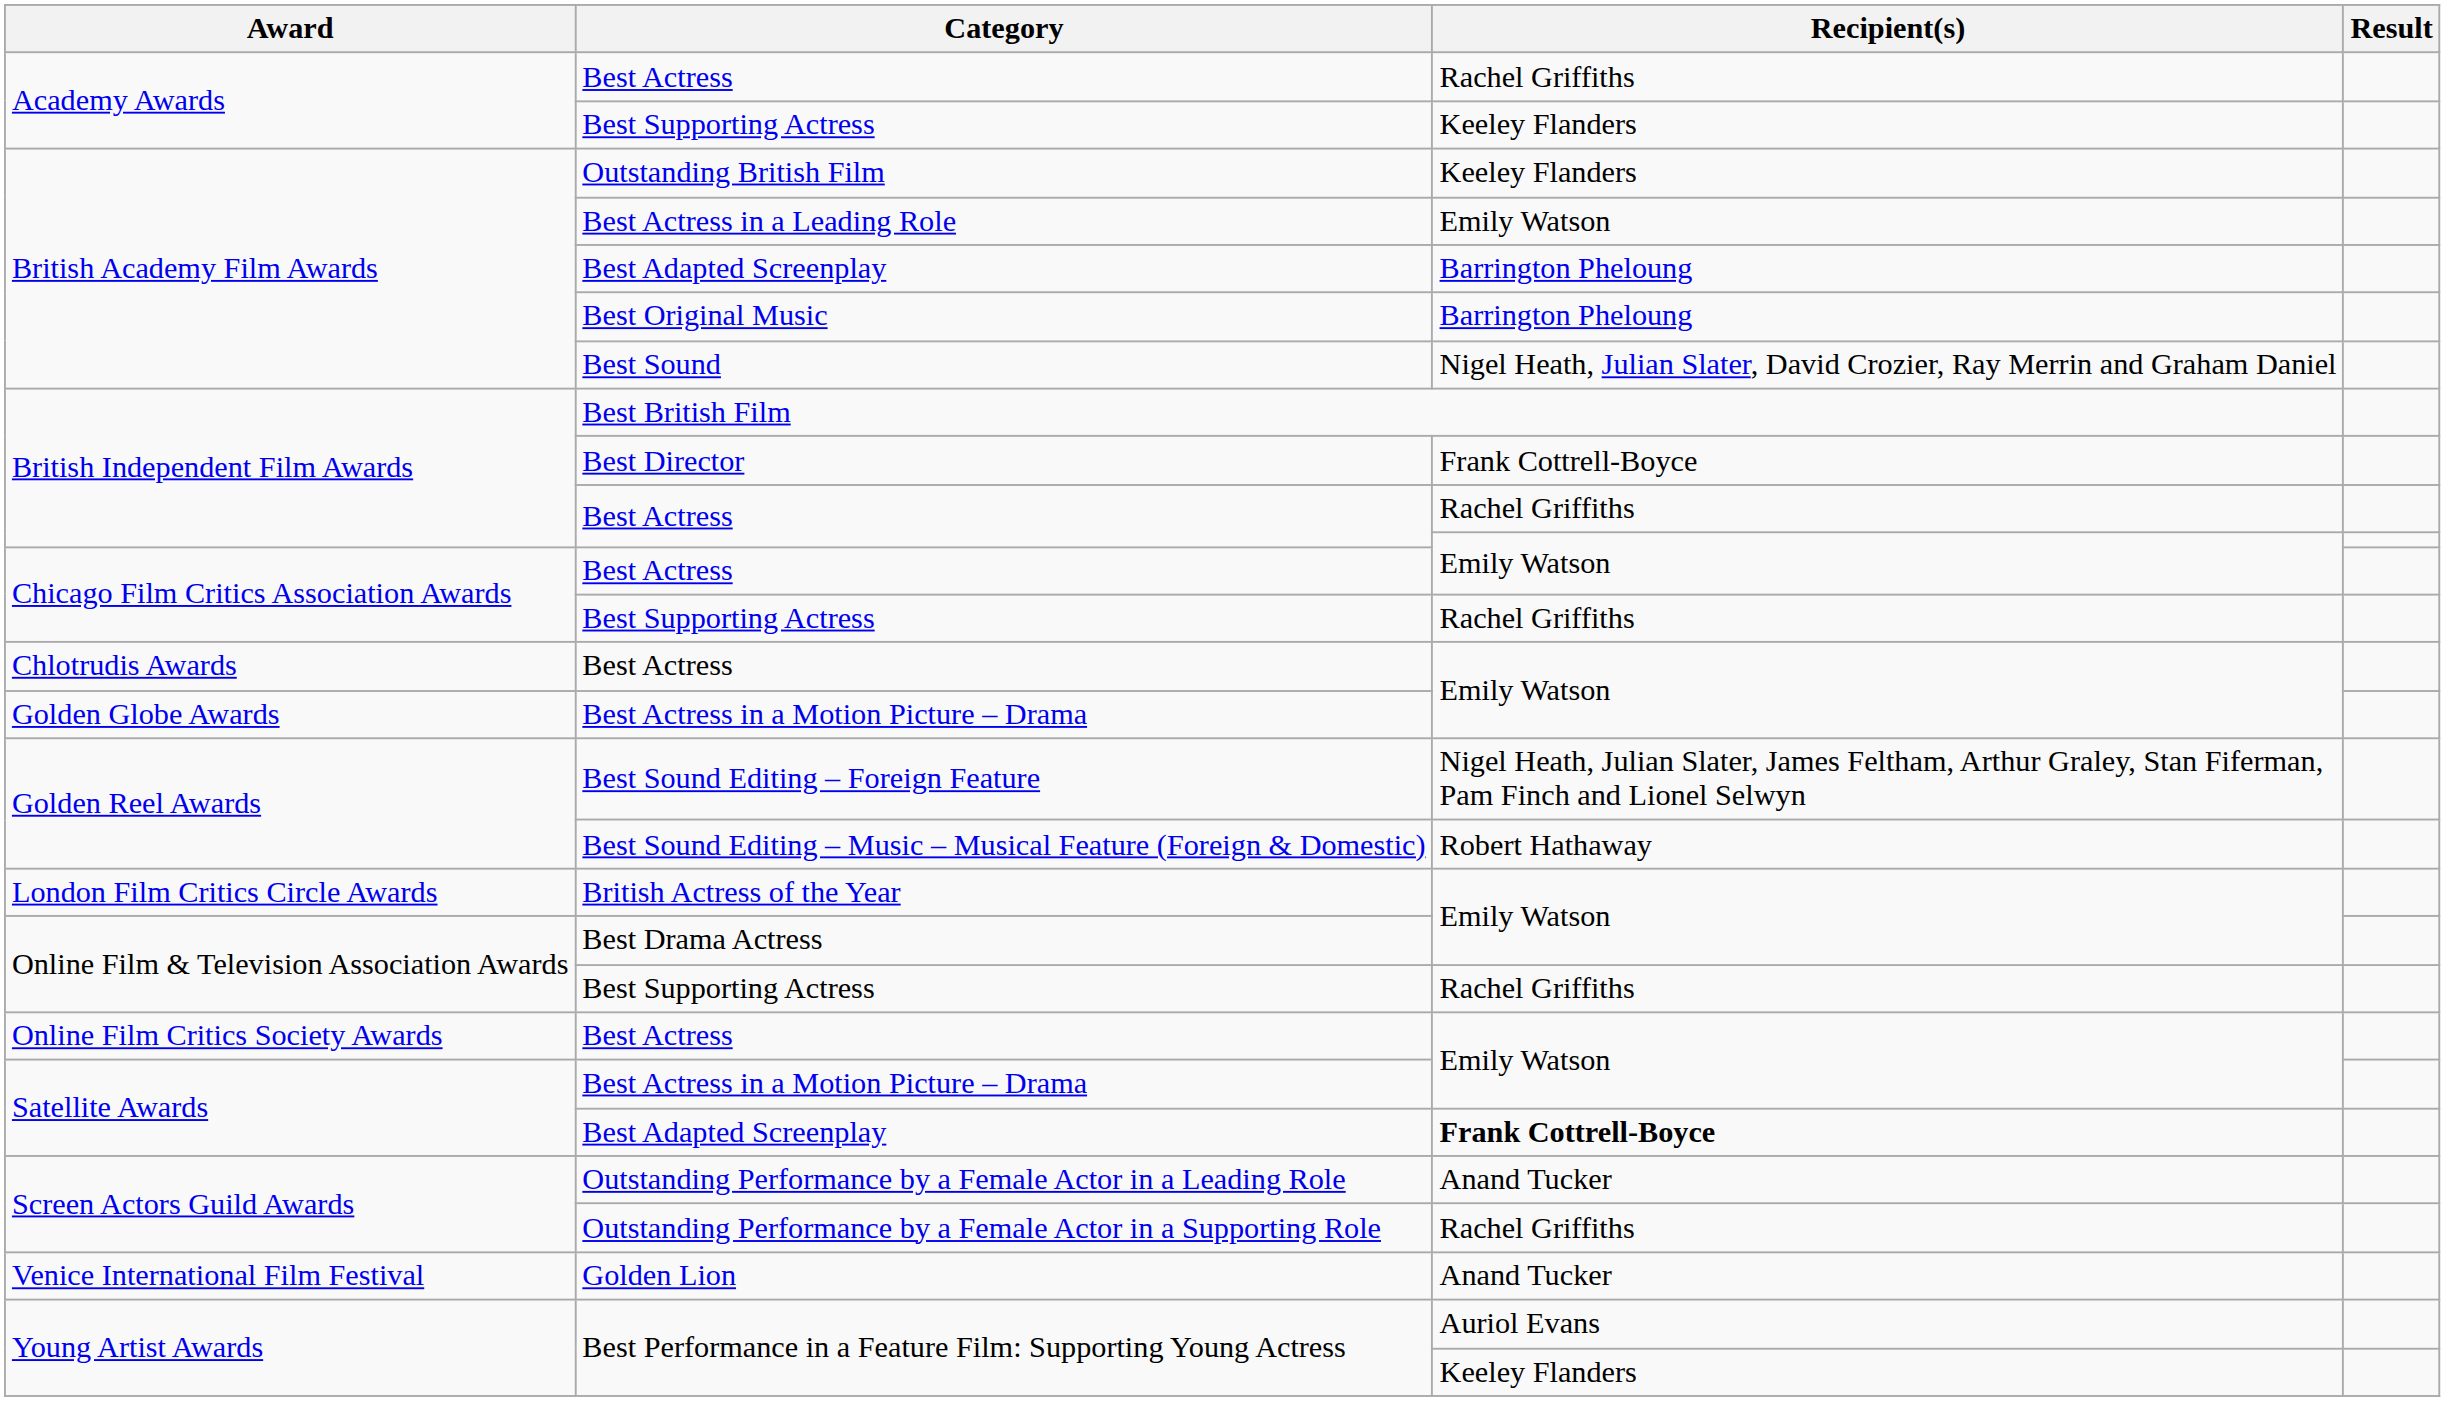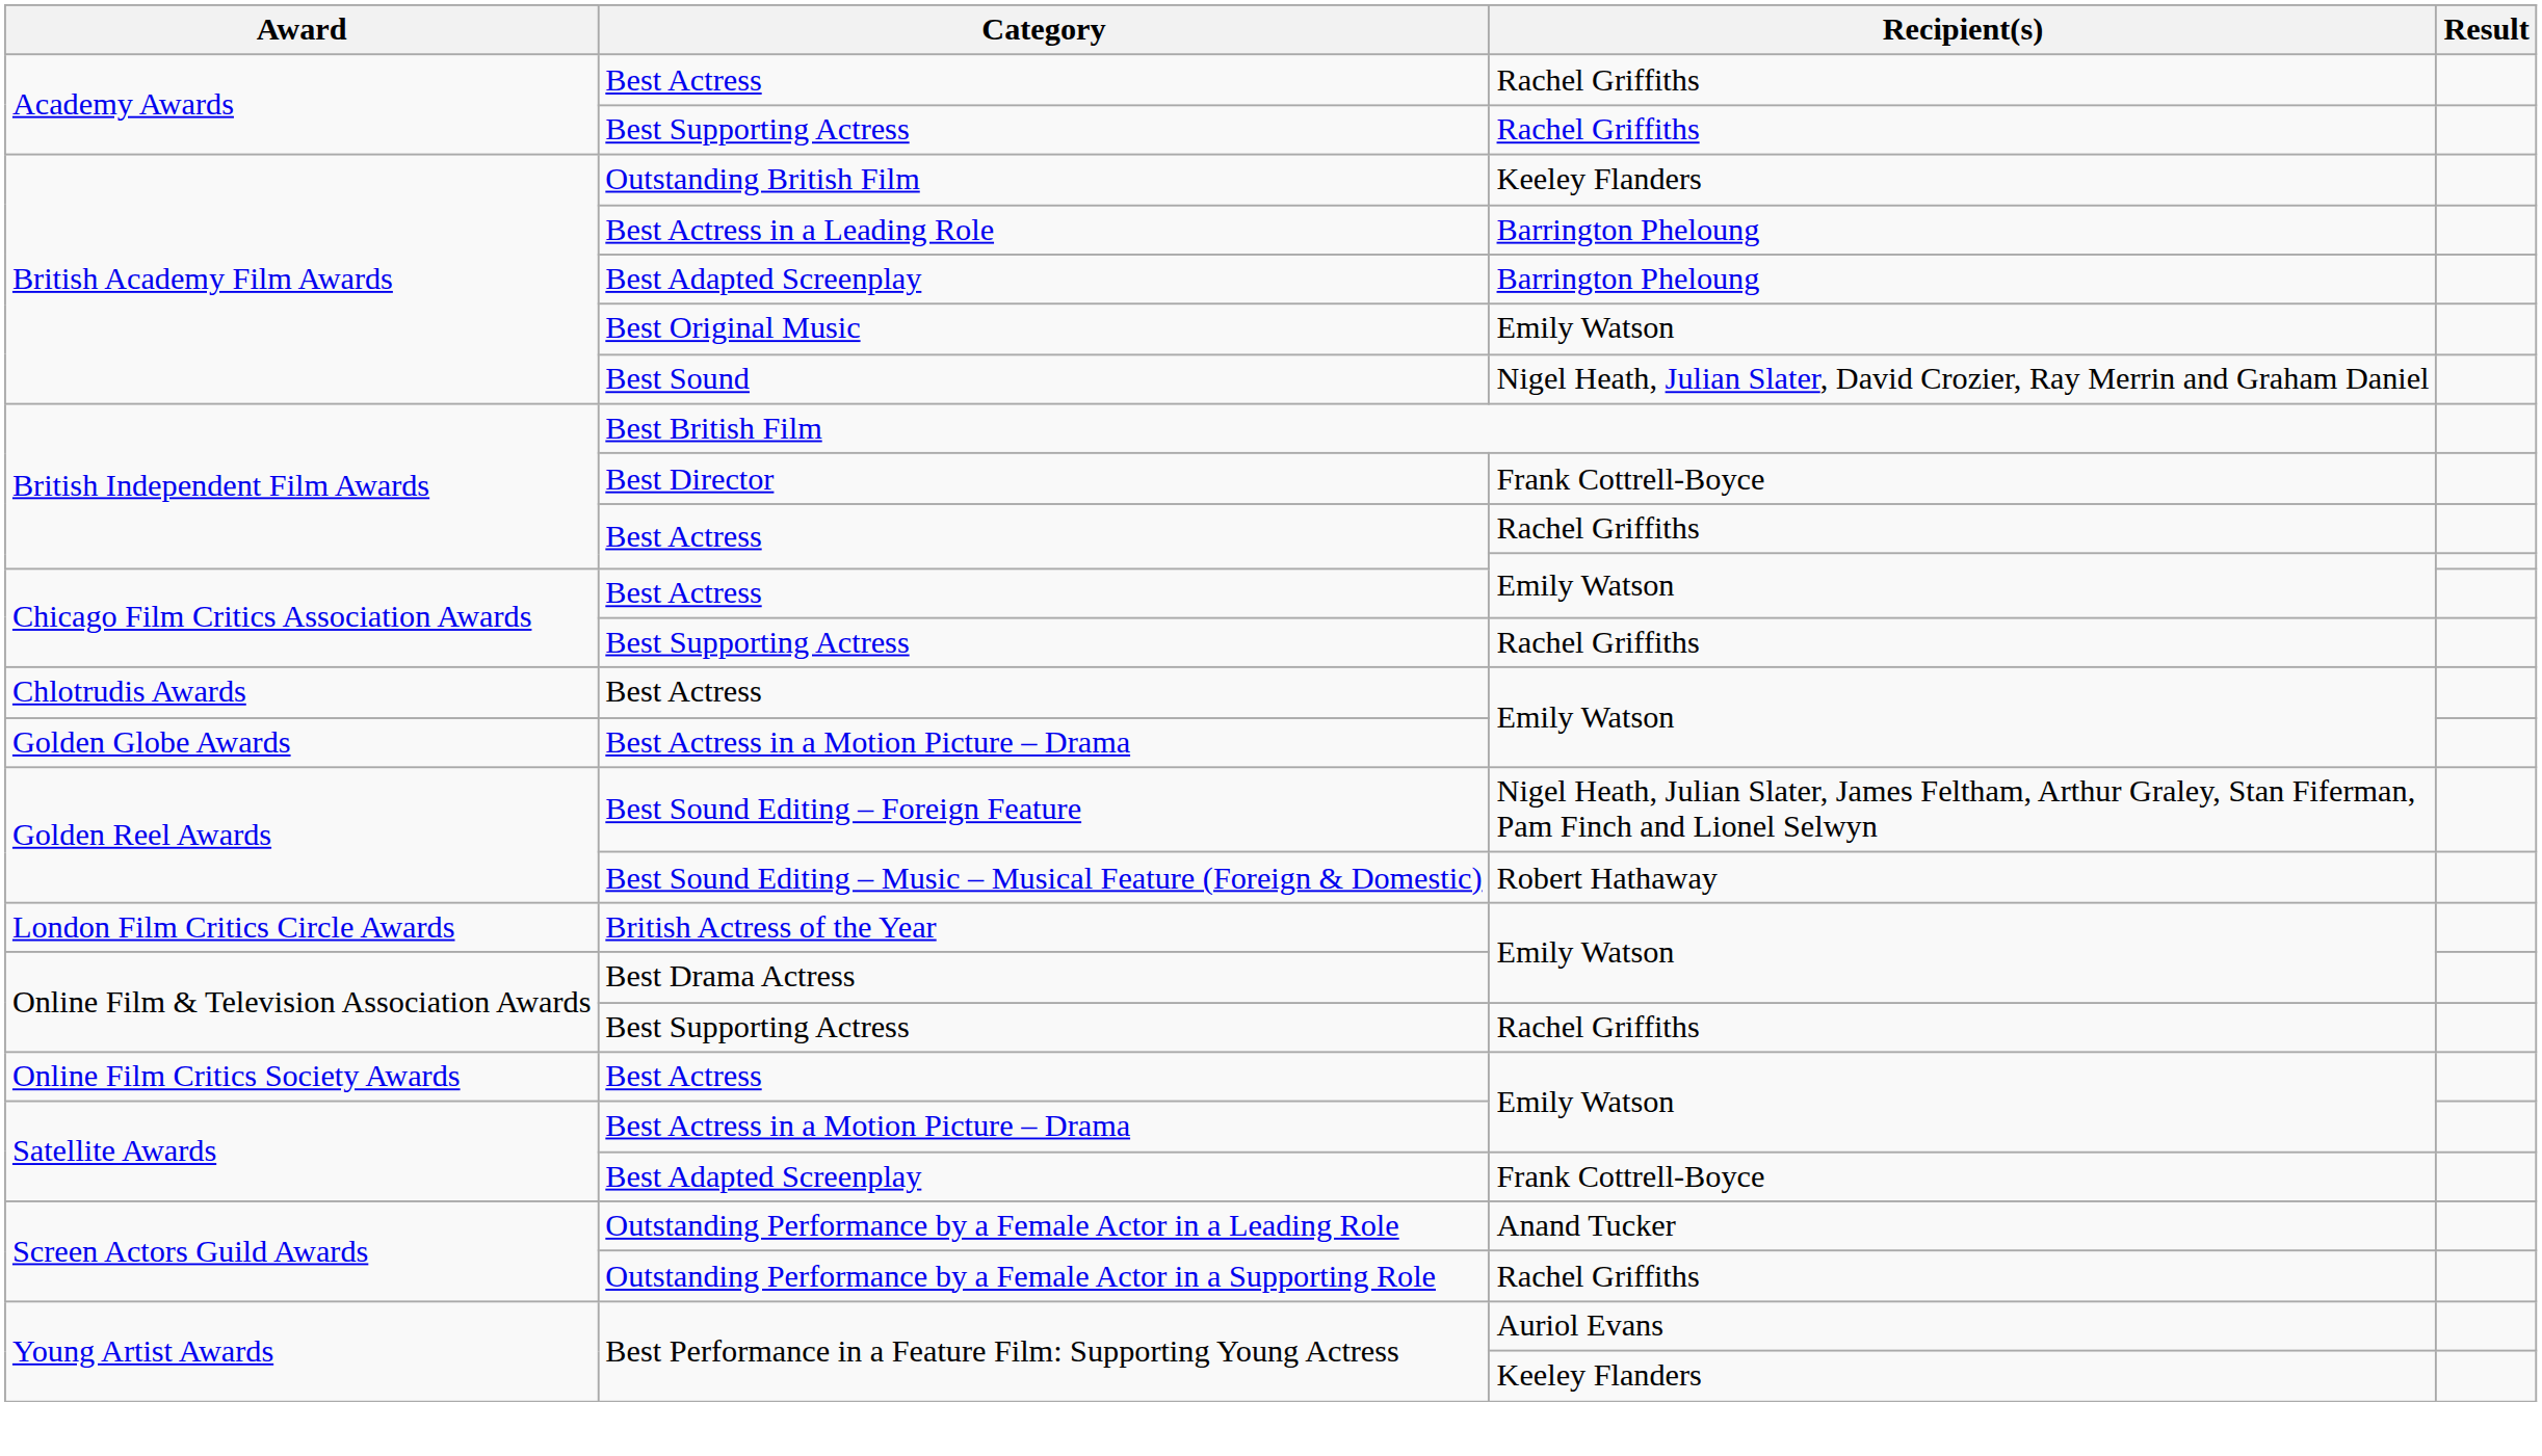 <table class="wikitable plainrowheaders">
 <tr>
 <th>Award</th>
 <th>Category</th>
 <th>Recipient(s)</th>
 <th>Result</th>
 </tr>
 <tr>
 <td rowspan="2"><a href='#'>Academy Awards</a></td>
 <td><a href='#'>Best Actress</a></td>
 <td>Rachel Griffiths</td>
 <td></td>
 </tr>
 <tr>
 <td><a href='#'>Best Supporting Actress</a></td>
-<td>Keeley Flanders</td>
+<td><a href='#'>Rachel Griffiths</a></td>
 <td></td>
 </tr>
 <tr>
 <td rowspan="5"><a href='#'>British Academy Film Awards</a></td>
 <td><a href='#'>Outstanding British Film</a></td>
 <td>Keeley Flanders</td>
 <td></td>
 </tr>
 <tr>
 <td><a href='#'>Best Actress in a Leading Role</a></td>
-<td>Emily Watson</td>
+<td><a href='#'>Barrington Pheloung</a></td>
 <td></td>
 </tr>
 <tr>
 <td><a href='#'>Best Adapted Screenplay</a></td>
 <td><a href='#'>Barrington Pheloung</a></td>
 <td></td>
 </tr>
 <tr>
 <td><a href='#'>Best Original Music</a></td>
-<td><a href='#'>Barrington Pheloung</a></td>
+<td>Emily Watson</td>
 <td></td>
 </tr>
 <tr>
 <td><a href='#'>Best Sound</a></td>
 <td>Nigel Heath, <a href='#'>Julian Slater</a>, David Crozier, Ray Merrin and Graham Daniel</td>
 <td></td>
 </tr>
 <tr>
 <td rowspan="4"><a href='#'>British Independent Film Awards</a></td>
 <td colspan="2"><a href='#'>Best British Film</a></td>
 <td></td>
 </tr>
 <tr>
 <td><a href='#'>Best Director</a></td>
 <td>Frank Cottrell-Boyce</td>
 <td></td>
 </tr>
 <tr>
 <td rowspan="2"><a href='#'>Best Actress</a></td>
 <td>Rachel Griffiths</td>
 <td></td>
 </tr>
 <tr>
 <td rowspan="2">Emily Watson</td>
 <td></td>
 </tr>
 <tr>
 <td rowspan="2"><a href='#'>Chicago Film Critics Association Awards</a></td>
 <td><a href='#'>Best Actress</a></td>
 <td></td>
 </tr>
 <tr>
 <td><a href='#'>Best Supporting Actress</a></td>
 <td>Rachel Griffiths</td>
 <td></td>
 </tr>
 <tr>
 <td><a href='#'>Chlotrudis Awards</a></td>
 <td>Best Actress</td>
 <td rowspan="2">Emily Watson</td>
 <td></td>
 </tr>
 <tr>
 <td><a href='#'>Golden Globe Awards</a></td>
 <td><a href='#'>Best Actress in a Motion Picture – Drama</a></td>
 <td></td>
 </tr>
 <tr>
 <td rowspan="2"><a href='#'>Golden Reel Awards</a></td>
 <td><a href='#'>Best Sound Editing – Foreign Feature</a></td>
 <td>Nigel Heath, Julian Slater, James Feltham, Arthur Graley, Stan Fiferman, <br> Pam Finch and Lionel Selwyn</td>
 <td></td>
 </tr>
 <tr>
 <td><a href='#'>Best Sound Editing – Music – Musical Feature (Foreign & Domestic)</a></td>
 <td>Robert Hathaway</td>
 <td></td>
 </tr>
 <tr>
 <td><a href='#'>London Film Critics Circle Awards</a></td>
 <td><a href='#'>British Actress of the Year</a></td>
 <td rowspan="2">Emily Watson</td>
 <td></td>
 </tr>
 <tr>
 <td rowspan="2">Online Film & Television Association Awards</td>
 <td>Best Drama Actress</td>
 <td></td>
 </tr>
 <tr>
 <td>Best Supporting Actress</td>
 <td>Rachel Griffiths</td>
 <td></td>
 </tr>
 <tr>
 <td><a href='#'>Online Film Critics Society Awards</a></td>
 <td><a href='#'>Best Actress</a></td>
 <td rowspan="2">Emily Watson</td>
 <td></td>
 </tr>
 <tr>
 <td rowspan="2"><a href='#'>Satellite Awards</a></td>
 <td><a href='#'>Best Actress in a Motion Picture – Drama</a></td>
 <td></td>
 </tr>
 <tr>
 <td><a href='#'>Best Adapted Screenplay</a></td>
-<td><strong>Frank Cottrell-Boyce</strong></td>
+<td>Frank Cottrell-Boyce</td>
 <td></td>
 </tr>
 <tr>
 <td rowspan="2"><a href='#'>Screen Actors Guild Awards</a></td>
 <td><a href='#'>Outstanding Performance by a Female Actor in a Leading Role</a></td>
 <td>Anand Tucker</td>
 <td></td>
 </tr>
 <tr>
 <td><a href='#'>Outstanding Performance by a Female Actor in a Supporting Role</a></td>
 <td>Rachel Griffiths</td>
 <td></td>
 </tr>
 <tr>
-<td><a href='#'>Venice International Film Festival</a></td>
-<td><a href='#'>Golden Lion</a></td>
-<td>Anand Tucker</td>
-<td></td>
-</tr>
-<tr>
 <td rowspan="2"><a href='#'>Young Artist Awards</a></td>
 <td rowspan="2">Best Performance in a Feature Film: Supporting Young Actress</td>
 <td>Auriol Evans</td>
 <td></td>
 </tr>
 <tr>
 <td>Keeley Flanders</td>
 <td></td>
 </tr>
 </table>
